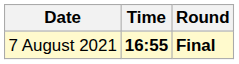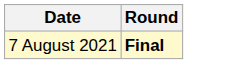 <table class="wikitable">
 <tr>
 <th>Date</th>
-<th>Time</th>
 <th>Round</th>
 </tr>
 <tr style=background:lemonchiffon>
 <td>7 August 2021</td>
-<td><strong>16:55</strong></td>
 <td><strong>Final</strong></td>
 </tr>
 </table>
